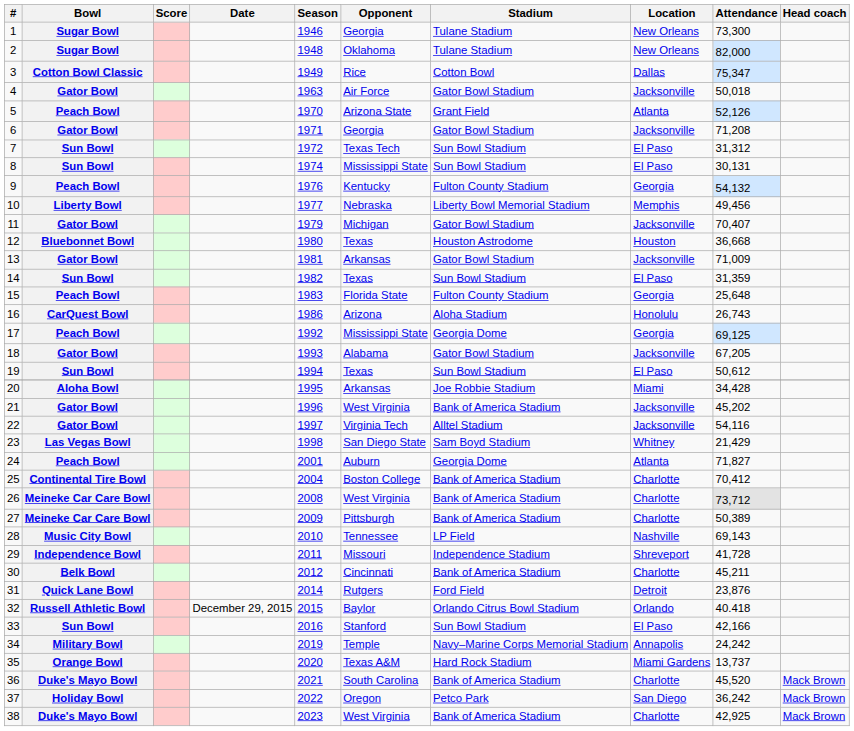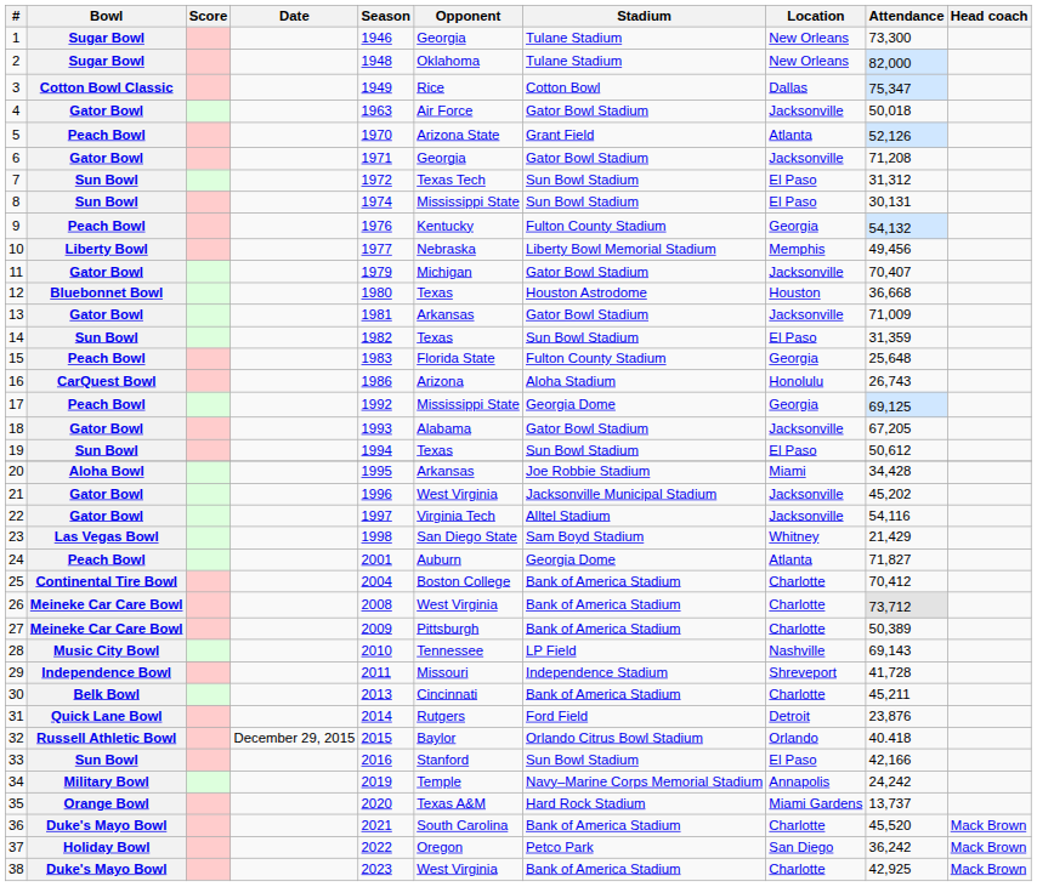 <table class="wikitable sortable">
 <tr>
 <th scope="col">#</th>
 <th scope="col">Bowl</th>
 <th scope="col">Score</th>
 <th scope="col">Date</th>
 <th scope="col">Season</th>
 <th scope="col">Opponent</th>
 <th scope="col">Stadium</th>
 <th scope="col">Location</th>
 <th scope="col">Attendance</th>
 <th scope="col">Head coach</th>
 </tr>
 <tr>
 <td align="center">1</td>
 <th scope="row"><a href='#'>Sugar Bowl</a></th>
 <td style="background:#fcc;"></td>
 <td></td>
 <td><a href='#'>1946</a></td>
 <td><a href='#'>Georgia</a></td>
 <td><a href='#'>Tulane Stadium</a></td>
 <td><a href='#'>New Orleans</a></td>
 <td>73,300</td>
 <td></td>
 </tr>
 <tr>
 <td align="center">2</td>
 <th scope="row"><a href='#'>Sugar Bowl</a></th>
 <td style="background:#fcc;"></td>
 <td></td>
 <td><a href='#'>1948</a></td>
 <td><a href='#'>Oklahoma</a></td>
 <td><a href='#'>Tulane Stadium</a></td>
 <td><a href='#'>New Orleans</a></td>
 <td style="background:#d0e7ff;">82,000<sup></sup></td>
 <td></td>
 </tr>
 <tr>
 <td align="center">3</td>
 <th scope="row"><a href='#'>Cotton Bowl Classic</a></th>
 <td style="background:#fcc;"></td>
 <td></td>
 <td><a href='#'>1949</a></td>
 <td><a href='#'>Rice</a></td>
 <td><a href='#'>Cotton Bowl</a></td>
 <td><a href='#'>Dallas</a></td>
 <td style="background:#d0e7ff;">75,347<sup></sup></td>
 <td></td>
 </tr>
 <tr>
 <td align="center">4</td>
 <th scope="row"><a href='#'>Gator Bowl</a></th>
 <td style="background:#dfd;"></td>
 <td></td>
 <td><a href='#'>1963</a></td>
 <td><a href='#'>Air Force</a></td>
 <td><a href='#'>Gator Bowl Stadium</a></td>
 <td><a href='#'>Jacksonville</a></td>
 <td>50,018</td>
 <td></td>
 </tr>
 <tr>
 <td align="center">5</td>
 <th scope="row"><a href='#'>Peach Bowl</a></th>
 <td style="background:#fcc;"></td>
 <td></td>
 <td><a href='#'>1970</a></td>
 <td><a href='#'>Arizona State</a></td>
 <td><a href='#'>Grant Field</a></td>
 <td><a href='#'>Atlanta</a></td>
 <td style="background:#d0e7ff;">52,126<sup></sup></td>
 <td></td>
 </tr>
 <tr>
 <td align="center">6</td>
 <th scope="row"><a href='#'>Gator Bowl</a></th>
 <td style="background:#fcc;"></td>
 <td></td>
 <td><a href='#'>1971</a></td>
 <td><a href='#'>Georgia</a></td>
 <td><a href='#'>Gator Bowl Stadium</a></td>
 <td><a href='#'>Jacksonville</a></td>
 <td>71,208</td>
 <td></td>
 </tr>
 <tr>
 <td align="center">7</td>
 <th scope="row"><a href='#'>Sun Bowl</a></th>
 <td style="background:#dfd;"></td>
 <td></td>
 <td><a href='#'>1972</a></td>
 <td><a href='#'>Texas Tech</a></td>
 <td><a href='#'>Sun Bowl Stadium</a></td>
 <td><a href='#'>El Paso</a></td>
 <td>31,312</td>
 <td></td>
 </tr>
 <tr>
 <td align="center">8</td>
 <th scope="row"><a href='#'>Sun Bowl</a></th>
 <td style="background:#fcc;"></td>
 <td></td>
 <td><a href='#'>1974</a></td>
 <td><a href='#'>Mississippi State</a></td>
 <td><a href='#'>Sun Bowl Stadium</a></td>
 <td><a href='#'>El Paso</a></td>
 <td>30,131</td>
 <td></td>
 </tr>
 <tr>
 <td align="center">9</td>
 <th scope="row"><a href='#'>Peach Bowl</a></th>
 <td style="background:#fcc;"></td>
 <td></td>
 <td><a href='#'>1976</a></td>
 <td><a href='#'>Kentucky</a></td>
 <td><a href='#'>Fulton County Stadium</a></td>
 <td><a href='#'>Georgia</a></td>
 <td style="background:#d0e7ff;">54,132<sup></sup></td>
 <td></td>
 </tr>
 <tr>
 <td align="center">10</td>
 <th scope="row"><a href='#'>Liberty Bowl</a></th>
 <td style="background:#fcc;"></td>
 <td></td>
 <td><a href='#'>1977</a></td>
 <td><a href='#'>Nebraska</a></td>
 <td><a href='#'>Liberty Bowl Memorial Stadium</a></td>
 <td><a href='#'>Memphis</a></td>
 <td>49,456</td>
 <td></td>
 </tr>
 <tr>
 <td align="center">11</td>
 <th scope="row"><a href='#'>Gator Bowl</a></th>
 <td style="background:#dfd;"></td>
 <td></td>
 <td><a href='#'>1979</a></td>
 <td><a href='#'>Michigan</a></td>
 <td><a href='#'>Gator Bowl Stadium</a></td>
 <td><a href='#'>Jacksonville</a></td>
 <td>70,407</td>
 <td></td>
 </tr>
 <tr>
 <td align="center">12</td>
 <th scope="row"><a href='#'>Bluebonnet Bowl</a></th>
 <td style="background:#dfd;"></td>
 <td></td>
 <td><a href='#'>1980</a></td>
 <td><a href='#'>Texas</a></td>
 <td><a href='#'>Houston Astrodome</a></td>
 <td><a href='#'>Houston</a></td>
 <td>36,668</td>
 <td></td>
 </tr>
 <tr>
 <td align="center">13</td>
 <th scope="row"><a href='#'>Gator Bowl</a></th>
 <td style="background:#dfd;"></td>
 <td></td>
 <td><a href='#'>1981</a></td>
 <td><a href='#'>Arkansas</a></td>
 <td><a href='#'>Gator Bowl Stadium</a></td>
 <td><a href='#'>Jacksonville</a></td>
 <td>71,009</td>
 <td></td>
 </tr>
 <tr>
 <td align="center">14</td>
 <th scope="row"><a href='#'>Sun Bowl</a></th>
 <td style="background:#dfd;"></td>
 <td></td>
 <td><a href='#'>1982</a></td>
 <td><a href='#'>Texas</a></td>
 <td><a href='#'>Sun Bowl Stadium</a></td>
 <td><a href='#'>El Paso</a></td>
 <td>31,359</td>
 <td></td>
 </tr>
 <tr>
 <td align="center">15</td>
 <th scope="row"><a href='#'>Peach Bowl</a></th>
 <td style="background:#fcc;"></td>
 <td></td>
 <td><a href='#'>1983</a></td>
 <td><a href='#'>Florida State</a></td>
 <td><a href='#'>Fulton County Stadium</a></td>
 <td><a href='#'>Georgia</a></td>
 <td>25,648</td>
 <td></td>
 </tr>
 <tr>
 <td align="center">16</td>
 <th scope="row"><a href='#'>CarQuest Bowl</a></th>
 <td style="background:#fcc;"></td>
 <td></td>
 <td><a href='#'>1986</a></td>
 <td><a href='#'>Arizona</a></td>
 <td><a href='#'>Aloha Stadium</a></td>
 <td><a href='#'>Honolulu</a></td>
 <td>26,743</td>
 <td></td>
 </tr>
 <tr>
 <td align="center">17</td>
 <th scope="row"><a href='#'>Peach Bowl</a></th>
 <td style="background:#dfd;"></td>
 <td></td>
 <td><a href='#'>1992</a></td>
 <td><a href='#'>Mississippi State</a></td>
 <td><a href='#'>Georgia Dome</a></td>
 <td><a href='#'>Georgia</a></td>
 <td style="background:#d0e7ff;">69,125<sup></sup></td>
 <td></td>
 </tr>
 <tr>
 <td align="center">18</td>
 <th scope="row"><a href='#'>Gator Bowl</a></th>
 <td style="background:#fcc;"></td>
 <td></td>
 <td><a href='#'>1993</a></td>
 <td><a href='#'>Alabama</a></td>
 <td><a href='#'>Gator Bowl Stadium</a></td>
 <td><a href='#'>Jacksonville</a></td>
 <td>67,205</td>
 <td></td>
 </tr>
 <tr>
 <td align="center">19</td>
 <th scope="row"><a href='#'>Sun Bowl</a></th>
 <td style="background:#fcc;"></td>
 <td></td>
 <td><a href='#'>1994</a></td>
 <td><a href='#'>Texas</a></td>
 <td><a href='#'>Sun Bowl Stadium</a></td>
 <td><a href='#'>El Paso</a></td>
 <td>50,612</td>
 <td></td>
 </tr>
 <tr>
 </tr>
 <tr>
 <td align="center">20</td>
 <th scope="row"><a href='#'>Aloha Bowl</a></th>
 <td style="background:#dfd;"></td>
 <td></td>
 <td><a href='#'>1995</a></td>
 <td><a href='#'>Arkansas</a></td>
 <td><a href='#'>Joe Robbie Stadium</a></td>
 <td><a href='#'>Miami</a></td>
 <td>34,428</td>
 <td></td>
 </tr>
 <tr>
 <td align="center">21</td>
 <th scope="row"><a href='#'>Gator Bowl</a></th>
 <td style="background:#dfd;"></td>
 <td></td>
 <td><a href='#'>1996</a></td>
 <td><a href='#'>West Virginia</a></td>
-<td><a href='#'>Bank of America Stadium</a></td>
+<td><a href='#'>Jacksonville Municipal Stadium</a></td>
 <td><a href='#'>Jacksonville</a></td>
 <td>45,202</td>
 <td></td>
 </tr>
 <tr>
 <td align="center">22</td>
 <th scope="row"><a href='#'>Gator Bowl</a></th>
 <td style="background:#dfd;"></td>
 <td></td>
 <td><a href='#'>1997</a></td>
 <td><a href='#'>Virginia Tech</a></td>
 <td><a href='#'>Alltel Stadium</a></td>
 <td><a href='#'>Jacksonville</a></td>
 <td>54,116</td>
 <td></td>
 </tr>
 <tr>
 <td align="center">23</td>
 <th scope="row"><a href='#'>Las Vegas Bowl</a></th>
 <td style="background:#dfd;"></td>
 <td></td>
 <td><a href='#'>1998</a></td>
 <td><a href='#'>San Diego State</a></td>
 <td><a href='#'>Sam Boyd Stadium</a></td>
 <td><a href='#'>Whitney</a></td>
 <td>21,429</td>
 <td></td>
 </tr>
 <tr>
 <td align="center">24</td>
 <th scope="row"><a href='#'>Peach Bowl</a></th>
 <td style="background:#dfd;"></td>
 <td></td>
 <td><a href='#'>2001</a></td>
 <td><a href='#'>Auburn</a></td>
 <td><a href='#'>Georgia Dome</a></td>
 <td><a href='#'>Atlanta</a></td>
 <td>71,827</td>
 <td></td>
 </tr>
 <tr>
 <td align="center">25</td>
 <th scope="row"><a href='#'>Continental Tire Bowl</a></th>
 <td style="background:#fcc;"></td>
 <td></td>
 <td><a href='#'>2004</a></td>
 <td><a href='#'>Boston College</a></td>
 <td><a href='#'>Bank of America Stadium</a></td>
 <td><a href='#'>Charlotte</a></td>
 <td>70,412</td>
 <td></td>
 </tr>
 <tr>
 <td align="center">26</td>
 <th scope="row"><a href='#'>Meineke Car Care Bowl</a></th>
 <td style="background:#fcc;"></td>
 <td></td>
 <td><a href='#'>2008</a></td>
 <td><a href='#'>West Virginia</a></td>
 <td><a href='#'>Bank of America Stadium</a></td>
 <td><a href='#'>Charlotte</a></td>
 <td style="background:#e3e3e3;">73,712<sup></sup></td>
 <td></td>
 </tr>
 <tr>
 <td align="center">27</td>
 <th scope="row"><a href='#'>Meineke Car Care Bowl</a></th>
 <td style="background:#fcc;"></td>
 <td></td>
 <td><a href='#'>2009</a></td>
 <td><a href='#'>Pittsburgh</a></td>
 <td><a href='#'>Bank of America Stadium</a></td>
 <td><a href='#'>Charlotte</a></td>
 <td>50,389</td>
 <td></td>
 </tr>
 <tr>
 <td align="center">28</td>
 <th scope="row"><a href='#'>Music City Bowl</a></th>
 <td style="background:#dfd;"></td>
 <td></td>
 <td><a href='#'>2010</a></td>
 <td><a href='#'>Tennessee</a></td>
 <td><a href='#'>LP Field</a></td>
 <td><a href='#'>Nashville</a></td>
 <td>69,143</td>
 <td></td>
 </tr>
 <tr>
 <td align="center">29</td>
 <th scope="row"><a href='#'>Independence Bowl</a></th>
 <td style="background:#fcc;"></td>
 <td></td>
 <td><a href='#'>2011</a></td>
 <td><a href='#'>Missouri</a></td>
 <td><a href='#'>Independence Stadium</a></td>
 <td><a href='#'>Shreveport</a></td>
 <td>41,728</td>
 <td></td>
 </tr>
 <tr>
 <td align="center">30</td>
 <th scope="row"><a href='#'>Belk Bowl</a></th>
 <td style="background:#dfd;"></td>
 <td></td>
-<td><a href='#'>2012</a></td>
+<td><a href='#'>2013</a></td>
 <td><a href='#'>Cincinnati</a></td>
 <td><a href='#'>Bank of America Stadium</a></td>
 <td><a href='#'>Charlotte</a></td>
 <td>45,211</td>
 <td></td>
 </tr>
 <tr>
 <td align="center">31</td>
 <th scope="row"><a href='#'>Quick Lane Bowl</a></th>
 <td style="background:#fcc;"></td>
 <td></td>
 <td><a href='#'>2014</a></td>
 <td><a href='#'>Rutgers</a></td>
 <td><a href='#'>Ford Field</a></td>
 <td><a href='#'>Detroit</a></td>
 <td>23,876</td>
 <td></td>
 </tr>
 <tr>
 <td align="center">32</td>
 <th scope="row"><a href='#'><strong>Russell Athletic Bowl</strong></a></th>
 <td style="background:#fcc;"></td>
 <td>December 29, 2015</td>
 <td><a href='#'>2015</a></td>
 <td><a href='#'>Baylor</a></td>
 <td><a href='#'>Orlando Citrus Bowl Stadium</a></td>
 <td><a href='#'>Orlando</a></td>
 <td>40.418</td>
 <td></td>
 </tr>
 <tr>
 <td align="center">33</td>
 <th scope="row"><a href='#'>Sun Bowl</a></th>
 <td style="background:#fcc;"></td>
 <td></td>
 <td><a href='#'>2016</a></td>
 <td><a href='#'>Stanford</a></td>
 <td><a href='#'>Sun Bowl Stadium</a></td>
 <td><a href='#'>El Paso</a></td>
 <td>42,166</td>
 <td></td>
 </tr>
 <tr>
 <td align="center">34</td>
 <th scope="row"><a href='#'>Military Bowl</a></th>
 <td style="background:#dfd;"></td>
 <td></td>
 <td><a href='#'>2019</a></td>
 <td><a href='#'>Temple</a></td>
 <td><a href='#'>Navy–Marine Corps Memorial Stadium</a></td>
 <td><a href='#'>Annapolis</a></td>
 <td>24,242</td>
 <td></td>
 </tr>
 <tr>
 <td align="center">35</td>
 <th scope="row"><a href='#'>Orange Bowl</a></th>
 <td style="background:#fcc;"></td>
 <td></td>
 <td><a href='#'>2020</a></td>
 <td><a href='#'>Texas A&M</a></td>
 <td><a href='#'>Hard Rock Stadium</a></td>
 <td><a href='#'>Miami Gardens</a></td>
 <td>13,737</td>
 <td></td>
 </tr>
 <tr>
 <td align="center">36</td>
 <th scope="row"><a href='#'>Duke's Mayo Bowl</a></th>
 <td style="background:#fcc;"></td>
 <td></td>
 <td><a href='#'>2021</a></td>
 <td><a href='#'>South Carolina</a></td>
 <td><a href='#'>Bank of America Stadium</a></td>
 <td><a href='#'>Charlotte</a></td>
 <td>45,520</td>
 <td><a href='#'>Mack Brown</a></td>
 </tr>
 <tr>
 <td align="center">37</td>
 <th scope="row"><a href='#'>Holiday Bowl</a></th>
 <td style="background:#fcc;"><br></td>
 <td></td>
 <td><a href='#'>2022</a></td>
 <td><a href='#'>Oregon</a></td>
 <td><a href='#'>Petco Park</a></td>
 <td><a href='#'>San Diego</a></td>
 <td>36,242</td>
 <td><a href='#'>Mack Brown</a></td>
 </tr>
 <tr>
 <td align="center">38</td>
 <th scope="row"><a href='#'>Duke's Mayo Bowl</a></th>
 <td style="background:#fcc;"><br></td>
 <td></td>
 <td><a href='#'>2023</a></td>
 <td><a href='#'>West Virginia</a></td>
 <td><a href='#'>Bank of America Stadium</a></td>
 <td><a href='#'>Charlotte</a></td>
 <td>42,925</td>
 <td><a href='#'>Mack Brown</a></td>
 </tr>
 </table>
